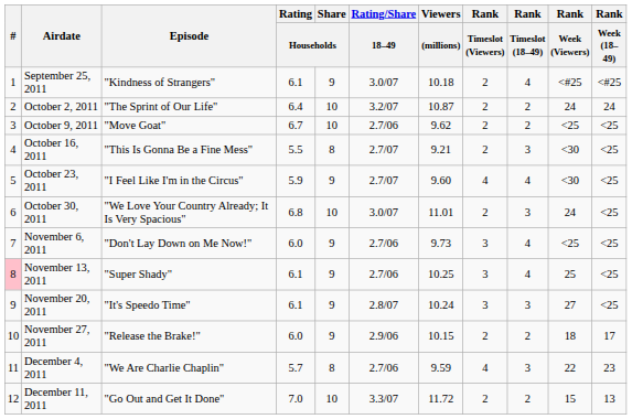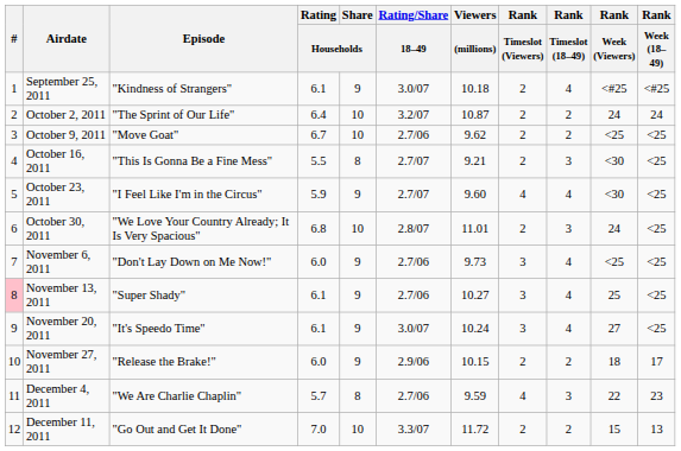 <table class="wikitable" style="text-align:center">
 <tr>
 <th rowspan="2">#</th>
 <th rowspan="2">Airdate</th>
 <th rowspan="2">Episode</th>
 <th>Rating</th>
 <th>Share</th>
 <th><a href='#'>Rating/Share</a></th>
 <th>Viewers</th>
 <th>Rank</th>
 <th>Rank</th>
 <th>Rank</th>
 <th>Rank</th>
 </tr>
 <tr class="sorttop">
 <th colspan="2"><small>Households</small></th>
 <th><small>18–49</small></th>
 <th><small>(millions)</small></th>
 <th><small>Timeslot<br>(Viewers)</small></th>
 <th><small>Timeslot<br>(18–49)</small></th>
 <th><small>Week<br>(Viewers)</small></th>
 <th><small>Week<br>(18–49)</small></th>
 </tr>
 <tr>
 <td>1</td>
 <td style="text-align:left;">September 25, 2011</td>
 <td style="text-align:left;">"Kindness of Strangers"</td>
 <td>6.1</td>
 <td>9</td>
 <td>3.0/07</td>
 <td>10.18</td>
 <td>2</td>
 <td>4</td>
 <td><#25</td>
 <td><#25</td>
 </tr>
 <tr>
 <td>2</td>
 <td style="text-align:left;">October 2, 2011</td>
 <td style="text-align:left;">"The Sprint of Our Life"</td>
 <td>6.4</td>
 <td>10</td>
 <td>3.2/07</td>
 <td>10.87</td>
 <td>2</td>
 <td>2</td>
 <td>24</td>
 <td>24</td>
 </tr>
 <tr>
 <td>3</td>
 <td style="text-align:left;">October 9, 2011</td>
 <td style="text-align:left;">"Move Goat"</td>
 <td>6.7</td>
 <td>10</td>
 <td>2.7/06</td>
 <td>9.62</td>
 <td>2</td>
 <td>2</td>
 <td><25</td>
 <td><25</td>
 </tr>
 <tr>
 <td>4</td>
 <td style="text-align:left;">October 16, 2011</td>
 <td style="text-align:left;">"This Is Gonna Be a Fine Mess"</td>
 <td>5.5</td>
 <td>8</td>
 <td>2.7/07</td>
 <td>9.21</td>
 <td>2</td>
 <td>3</td>
 <td><30</td>
 <td><25</td>
 </tr>
 <tr>
 <td>5</td>
 <td style="text-align:left;">October 23, 2011</td>
 <td style="text-align:left;">"I Feel Like I'm in the Circus"</td>
 <td>5.9</td>
 <td>9</td>
 <td>2.7/07</td>
 <td>9.60</td>
 <td>4</td>
 <td>4</td>
 <td><30</td>
 <td><25</td>
 </tr>
 <tr>
 <td>6</td>
 <td style="text-align:left;">October 30, 2011</td>
 <td style="text-align:left;">"We Love Your Country Already; It Is Very Spacious"</td>
 <td>6.8</td>
 <td>10</td>
-<td>3.0/07</td>
+<td>2.8/07</td>
 <td>11.01</td>
 <td>2</td>
 <td>3</td>
 <td>24</td>
 <td><25</td>
 </tr>
 <tr>
 <td>7</td>
 <td style="text-align:left;">November 6, 2011</td>
 <td style="text-align:left;">"Don't Lay Down on Me Now!"</td>
 <td>6.0</td>
 <td>9</td>
 <td>2.7/06</td>
 <td>9.73</td>
 <td>3</td>
 <td>4</td>
 <td><25</td>
 <td><25</td>
 </tr>
 <tr>
 <td style="background: pink;">8</td>
 <td style="text-align:left;">November 13, 2011</td>
 <td style="text-align:left;">"Super Shady"</td>
 <td>6.1</td>
 <td>9</td>
 <td>2.7/06</td>
-<td>10.25</td>
+<td>10.27</td>
 <td>3</td>
 <td>4</td>
 <td>25</td>
 <td><25</td>
 </tr>
 <tr>
 <td>9</td>
 <td style="text-align:left;">November 20, 2011</td>
 <td style="text-align:left;">"It's Speedo Time"</td>
 <td>6.1</td>
 <td>9</td>
-<td>2.8/07</td>
+<td>3.0/07</td>
 <td>10.24</td>
 <td>3</td>
-<td>3</td>
+<td>4</td>
 <td>27</td>
 <td><25</td>
 </tr>
 <tr>
 <td>10</td>
 <td style="text-align:left;">November 27, 2011</td>
 <td style="text-align:left;">"Release the Brake!"</td>
 <td>6.0</td>
 <td>9</td>
 <td>2.9/06</td>
 <td>10.15</td>
 <td>2</td>
 <td>2</td>
 <td>18</td>
 <td>17</td>
 </tr>
 <tr>
 <td>11</td>
 <td style="text-align:left;">December 4, 2011</td>
 <td style="text-align:left;">"We Are Charlie Chaplin"</td>
 <td>5.7</td>
 <td>8</td>
 <td>2.7/06</td>
 <td>9.59</td>
 <td>4</td>
 <td>3</td>
 <td>22</td>
 <td>23</td>
 </tr>
 <tr>
 <td>12</td>
 <td style="text-align:left;">December 11, 2011</td>
 <td style="text-align:left;">"Go Out and Get It Done"</td>
 <td>7.0</td>
 <td>10</td>
 <td>3.3/07</td>
 <td>11.72</td>
 <td>2</td>
 <td>2</td>
 <td>15</td>
 <td>13</td>
 </tr>
 </table>
